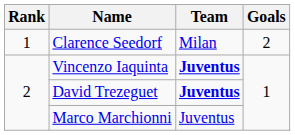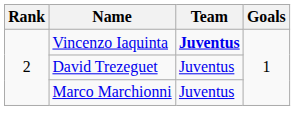 <table class="wikitable" style="text-align: center;">
 <tr>
 <th>Rank</th>
 <th>Name</th>
 <th>Team</th>
 <th>Goals</th>
-</tr>
-<tr>
-<td rowspan"1">1</td>
-<td align="left"> <a href='#'>Clarence Seedorf</a></td>
-<td align="left"> <a href='#'>Milan</a></td>
-<td rowspan="1">2</td>
 </tr>
 <tr>
 <td rowspan="3">2</td>
 <td align="left"> <a href='#'>Vincenzo Iaquinta</a></td>
 <td align="left"><strong> <a href='#'>Juventus</a></strong></td>
 <td rowspan="3">1</td>
 </tr>
 <tr>
 <td align="left"> <a href='#'>David Trezeguet</a></td>
-<td align="left"><strong> <a href='#'>Juventus</a></strong></td>
+<td align="left"> <a href='#'>Juventus</a></td>
 </tr>
 <tr>
 <td align="left"> <a href='#'>Marco Marchionni</a></td>
 <td align="left"> <a href='#'>Juventus</a></td>
 </tr>
 </table>
